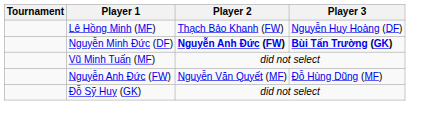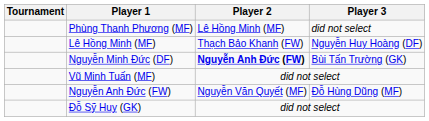 <table class="wikitable">
 <tr>
 <th>Tournament</th>
 <th>Player 1</th>
 <th>Player 2</th>
 <th>Player 3</th>
+</tr>
+<tr>
+<td></td>
+<td><a href='#'>Phùng Thanh Phương</a> (<a href='#'>MF</a>)</td>
+<td><a href='#'>Lê Hồng Minh</a> (<a href='#'>MF</a>)</td>
+<td><em>did not select</em></td>
 </tr>
 <tr>
 <td></td>
 <td><a href='#'>Lê Hồng Minh</a> (<a href='#'>MF</a>)</td>
 <td><a href='#'>Thạch Bảo Khanh</a> (<a href='#'>FW</a>)</td>
 <td><a href='#'>Nguyễn Huy Hoàng</a> (<a href='#'>DF</a>)</td>
 </tr>
 <tr>
 <td></td>
 <td><a href='#'>Nguyễn Minh Đức</a> (<a href='#'>DF</a>)</td>
 <td><strong><a href='#'>Nguyễn Anh Đức</a> (<a href='#'>FW</a>)</strong></td>
-<td><strong><a href='#'>Bùi Tấn Trường</a> (<a href='#'>GK</a>)</strong></td>
+<td><a href='#'>Bùi Tấn Trường</a> (<a href='#'>GK</a>)</td>
 </tr>
 <tr>
 <td></td>
 <td><a href='#'>Vũ Minh Tuấn</a> (<a href='#'>MF</a>)</td>
 <td colspan="2" align="center"><em>did not select</em></td>
 </tr>
 <tr>
 <td></td>
 <td><a href='#'>Nguyễn Anh Đức</a> (<a href='#'>FW</a>)</td>
 <td><a href='#'>Nguyễn Văn Quyết</a> (<a href='#'>MF</a>)</td>
 <td><a href='#'>Đỗ Hùng Dũng</a> (<a href='#'>MF</a>)</td>
 </tr>
 <tr>
 <td></td>
 <td><a href='#'>Đỗ Sỹ Huy</a> (<a href='#'>GK</a>)</td>
 <td colspan="2" align="center"><em>did not select</em></td>
 </tr>
 </table>
